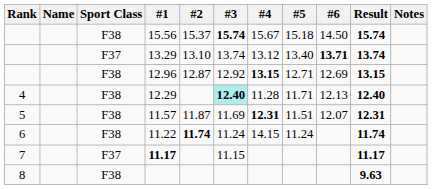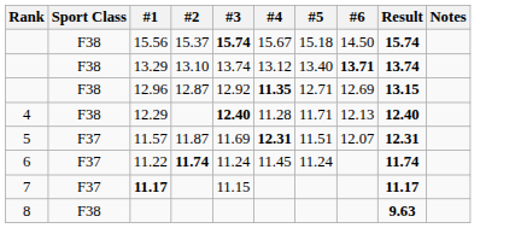 <table class="wikitable sortable" style="text-align:center">
 <tr>
 <th>Rank</th>
-<th>Name</th>
 <th>Sport Class</th>
 <th>#1</th>
 <th>#2</th>
 <th>#3</th>
 <th>#4</th>
 <th>#5</th>
 <th>#6</th>
 <th>Result</th>
 <th>Notes</th>
 </tr>
 <tr>
 <td></td>
-<td align=left></td>
 <td>F38</td>
 <td>15.56</td>
 <td>15.37</td>
 <td><strong>15.74</strong></td>
 <td>15.67</td>
 <td>15.18</td>
 <td>14.50</td>
 <td><strong>15.74</strong></td>
 <td></td>
 </tr>
 <tr>
 <td></td>
-<td align=left></td>
-<td>F37</td>
+<td>F38</td>
 <td>13.29</td>
 <td>13.10</td>
 <td>13.74</td>
 <td>13.12</td>
 <td>13.40</td>
 <td><strong>13.71</strong></td>
 <td><strong>13.74</strong></td>
 <td></td>
 </tr>
 <tr>
 <td></td>
-<td align=left></td>
 <td>F38</td>
 <td>12.96</td>
 <td>12.87</td>
 <td>12.92</td>
-<td><strong>13.15</strong></td>
+<td><strong>11.35</strong></td>
 <td>12.71</td>
 <td>12.69</td>
 <td><strong>13.15</strong></td>
 <td></td>
 </tr>
 <tr>
 <td>4</td>
-<td align=left></td>
 <td>F38</td>
 <td>12.29</td>
 <td></td>
-<td style="background: paleturquoise;"><strong>12.40</strong></td>
+<td><strong>12.40</strong></td>
 <td>11.28</td>
 <td>11.71</td>
 <td>12.13</td>
 <td><strong>12.40</strong></td>
 <td></td>
 </tr>
 <tr>
 <td>5</td>
-<td align=left></td>
-<td>F38</td>
+<td>F37</td>
 <td>11.57</td>
 <td>11.87</td>
 <td>11.69</td>
 <td><strong>12.31</strong></td>
 <td>11.51</td>
 <td>12.07</td>
 <td><strong>12.31</strong></td>
 <td></td>
 </tr>
 <tr>
 <td>6</td>
-<td align=left></td>
-<td>F38</td>
+<td>F37</td>
 <td>11.22</td>
 <td><strong>11.74</strong></td>
 <td>11.24</td>
-<td>14.15</td>
+<td>11.45</td>
 <td>11.24</td>
 <td></td>
 <td><strong>11.74</strong></td>
 <td></td>
 </tr>
 <tr>
 <td>7</td>
-<td align=left></td>
 <td>F37</td>
 <td><strong>11.17</strong></td>
 <td></td>
 <td>11.15</td>
 <td></td>
 <td></td>
 <td></td>
 <td><strong>11.17</strong></td>
 <td></td>
 </tr>
 <tr>
 <td>8</td>
-<td align=left></td>
 <td>F38</td>
 <td></td>
 <td></td>
 <td></td>
 <td><strong></strong></td>
 <td></td>
 <td></td>
 <td><strong>9.63</strong></td>
 <td></td>
 </tr>
 </table>
